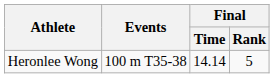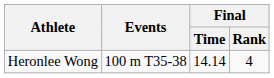 <table class=wikitable>
 <tr>
 <th rowspan="2">Athlete</th>
 <th rowspan="2">Events</th>
 <th colspan="2">Final</th>
 </tr>
 <tr>
 <th>Time</th>
 <th>Rank</th>
 </tr>
 <tr>
 <td>Heronlee Wong</td>
 <td>100 m T35-38</td>
 <td align="center">14.14</td>
-<td align="center">5</td>
+<td align="center">4</td>
 </tr>
 </table>
